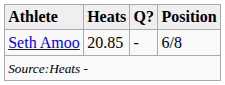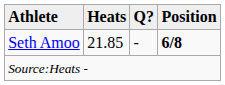 <table class="wikitable">
 <tr>
 <td !align="center" bgcolor="efefef"><strong>Athlete</strong></td>
 <td !align="center" bgcolor="efefef"><strong>Heats</strong></td>
 <td !align="center" bgcolor="efefef"><strong>Q?</strong></td>
 <td !align="center" bgcolor="efefef"><strong>Position</strong></td>
 </tr>
 <tr>
 <td><a href='#'>Seth Amoo</a></td>
-<td>20.85</td>
+<td>21.85</td>
 <td>-</td>
-<td>6/8</td>
+<td><strong>6/8</strong></td>
 </tr>
 <tr>
 <td colspan=4;><small><em>Source:Heats -</em></small></td>
 </tr>
 </table>
